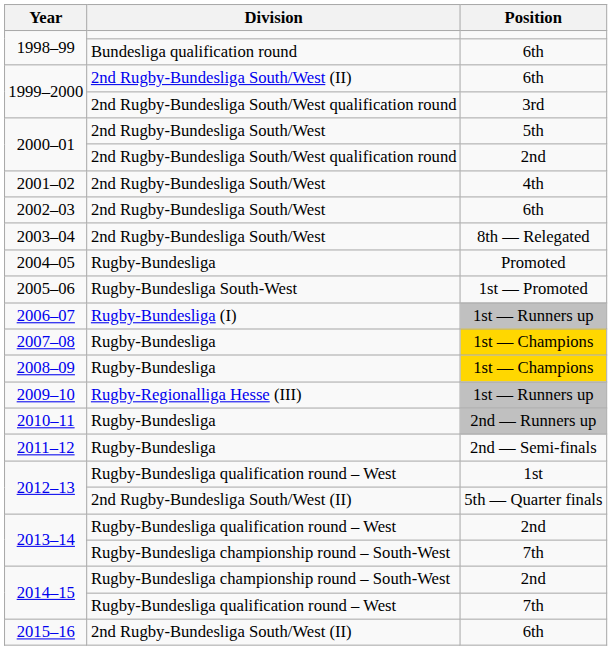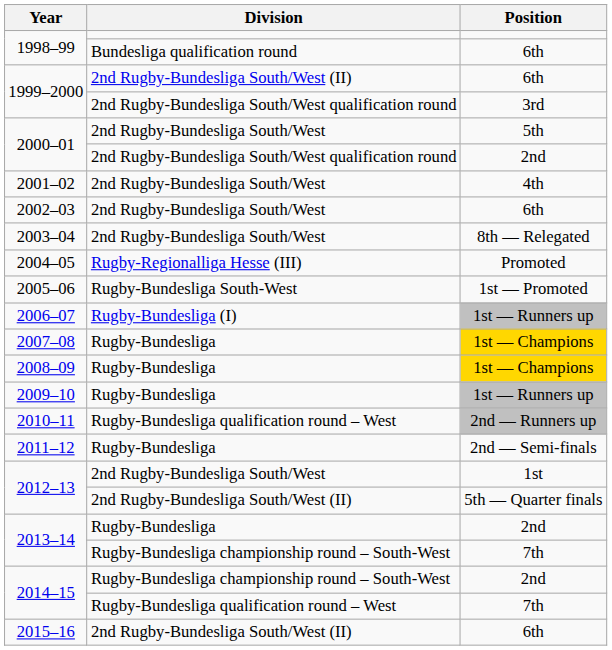 <table class="wikitable" style="text-align:center;">
 <tr>
 <th>Year</th>
 <th>Division</th>
 <th>Position</th>
 </tr>
 <tr>
 <td rowspan=2>1998–99</td>
 <td align="left"></td>
 <td></td>
 </tr>
 <tr>
 <td align="left">Bundesliga qualification round</td>
 <td>6th</td>
 </tr>
 <tr>
 <td rowspan=2>1999–2000</td>
 <td align="left"><a href='#'>2nd Rugby-Bundesliga South/West</a> (II)</td>
 <td>6th</td>
 </tr>
 <tr>
 <td align="left">2nd Rugby-Bundesliga South/West qualification round</td>
 <td>3rd</td>
 </tr>
 <tr>
 <td rowspan=2>2000–01</td>
 <td align="left">2nd Rugby-Bundesliga South/West</td>
 <td>5th</td>
 </tr>
 <tr>
 <td align="left">2nd Rugby-Bundesliga South/West qualification round</td>
 <td>2nd</td>
 </tr>
 <tr>
 <td>2001–02</td>
 <td align="left">2nd Rugby-Bundesliga South/West</td>
 <td>4th</td>
 </tr>
 <tr>
 <td>2002–03</td>
 <td align="left">2nd Rugby-Bundesliga South/West</td>
 <td>6th</td>
 </tr>
 <tr>
 <td>2003–04</td>
 <td align="left">2nd Rugby-Bundesliga South/West</td>
 <td>8th — Relegated</td>
 </tr>
 <tr>
 <td>2004–05</td>
-<td align="left">Rugby-Bundesliga</td>
+<td align="left"><a href='#'>Rugby-Regionalliga Hesse</a> (III)</td>
 <td>Promoted</td>
 </tr>
 <tr>
 <td>2005–06</td>
 <td align="left">Rugby-Bundesliga South-West</td>
 <td>1st — Promoted</td>
 </tr>
 <tr>
 <td><a href='#'>2006–07</a></td>
 <td align="left"><a href='#'>Rugby-Bundesliga</a> (I)</td>
 <td bgcolor=silver>1st — Runners up</td>
 </tr>
 <tr>
 <td><a href='#'>2007–08</a></td>
 <td align="left">Rugby-Bundesliga</td>
 <td bgcolor="#FFD700">1st — Champions</td>
 </tr>
 <tr>
 <td><a href='#'>2008–09</a></td>
 <td align="left">Rugby-Bundesliga</td>
 <td bgcolor="#FFD700">1st — Champions</td>
 </tr>
 <tr>
 <td><a href='#'>2009–10</a></td>
-<td align="left"><a href='#'>Rugby-Regionalliga Hesse</a> (III)</td>
+<td align="left">Rugby-Bundesliga</td>
 <td bgcolor=silver>1st — Runners up</td>
 </tr>
 <tr>
 <td><a href='#'>2010–11</a></td>
-<td align="left">Rugby-Bundesliga</td>
+<td align="left">Rugby-Bundesliga qualification round – West</td>
 <td bgcolor=silver>2nd — Runners up</td>
 </tr>
 <tr>
 <td><a href='#'>2011–12</a></td>
 <td align="left">Rugby-Bundesliga</td>
 <td>2nd — Semi-finals</td>
 </tr>
 <tr>
 <td rowspan=2><a href='#'>2012–13</a></td>
-<td align="left">Rugby-Bundesliga qualification round – West</td>
+<td align="left">2nd Rugby-Bundesliga South/West</td>
 <td>1st</td>
 </tr>
 <tr>
 <td align="left">2nd Rugby-Bundesliga South/West (II)</td>
 <td>5th — Quarter finals</td>
 </tr>
 <tr>
 <td rowspan=2><a href='#'>2013–14</a></td>
-<td align="left">Rugby-Bundesliga qualification round – West</td>
+<td align="left">Rugby-Bundesliga</td>
 <td>2nd</td>
 </tr>
 <tr>
 <td align="left">Rugby-Bundesliga championship round – South-West</td>
 <td>7th</td>
 </tr>
 <tr>
 <td rowspan=2><a href='#'>2014–15</a></td>
 <td align="left">Rugby-Bundesliga championship round – South-West</td>
 <td>2nd</td>
 </tr>
 <tr>
 <td align="left">Rugby-Bundesliga qualification round – West</td>
 <td>7th</td>
 </tr>
 <tr>
 <td><a href='#'>2015–16</a></td>
 <td align="left">2nd Rugby-Bundesliga South/West (II)</td>
 <td>6th</td>
 </tr>
 </table>
